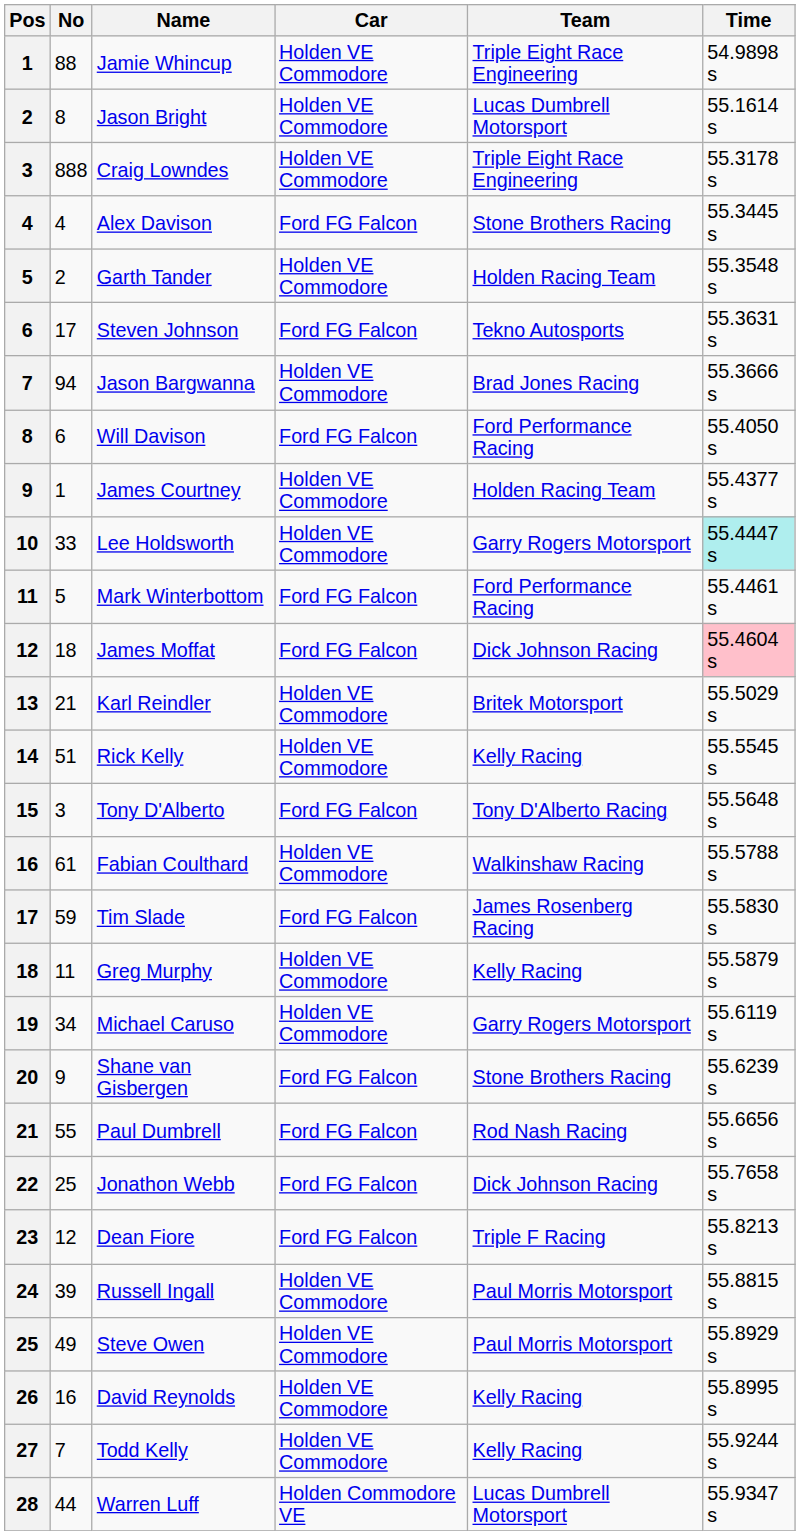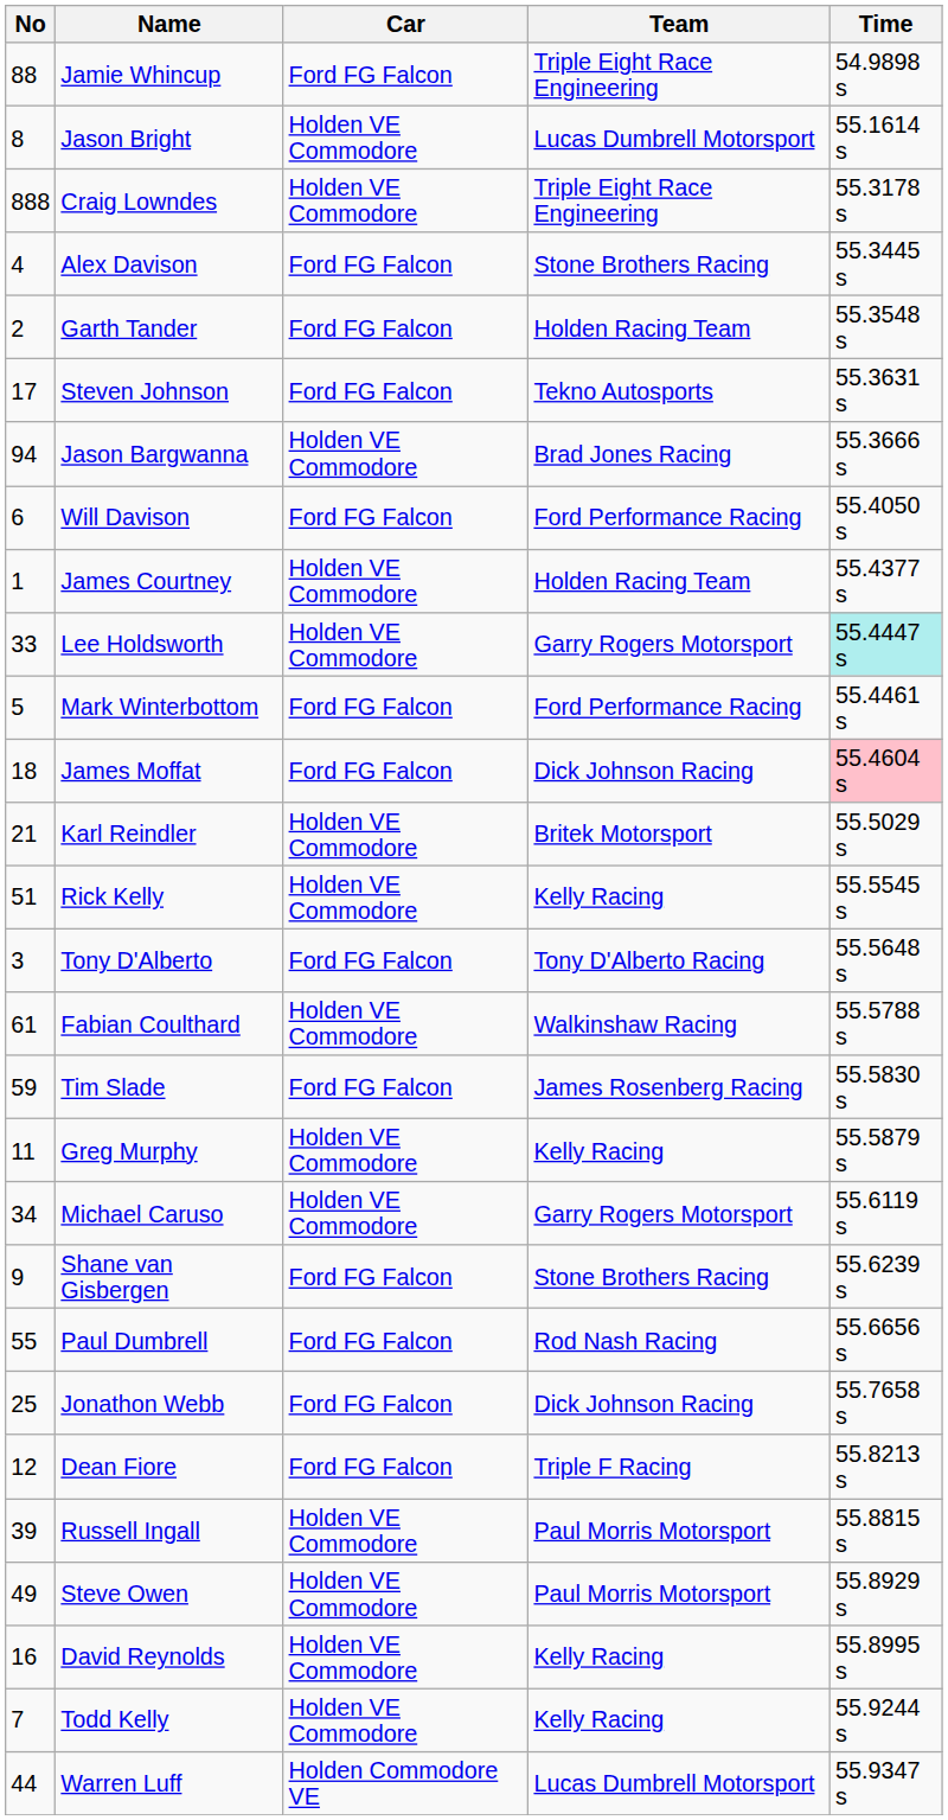 <table class="wikitable" style="font-size: 95%;">
 <tr>
-<th>Pos</th>
 <th>No</th>
 <th>Name</th>
 <th>Car</th>
 <th>Team</th>
 <th>Time</th>
 </tr>
 <tr>
-<th>1</th>
 <td>88</td>
 <td><a href='#'>Jamie Whincup</a></td>
-<td><a href='#'>Holden VE Commodore</a></td>
+<td><a href='#'>Ford FG Falcon</a></td>
 <td><a href='#'>Triple Eight Race Engineering</a></td>
 <td>54.9898 s</td>
 </tr>
 <tr>
-<th>2</th>
 <td>8</td>
 <td><a href='#'>Jason Bright</a></td>
 <td><a href='#'>Holden VE Commodore</a></td>
 <td><a href='#'>Lucas Dumbrell Motorsport</a></td>
 <td>55.1614 s</td>
 </tr>
 <tr>
-<th>3</th>
 <td>888</td>
 <td><a href='#'>Craig Lowndes</a></td>
 <td><a href='#'>Holden VE Commodore</a></td>
 <td><a href='#'>Triple Eight Race Engineering</a></td>
 <td>55.3178 s</td>
 </tr>
 <tr>
-<th>4</th>
 <td>4</td>
 <td><a href='#'>Alex Davison</a></td>
 <td><a href='#'>Ford FG Falcon</a></td>
 <td><a href='#'>Stone Brothers Racing</a></td>
 <td>55.3445 s</td>
 </tr>
 <tr>
-<th>5</th>
 <td>2</td>
 <td><a href='#'>Garth Tander</a></td>
-<td><a href='#'>Holden VE Commodore</a></td>
+<td><a href='#'>Ford FG Falcon</a></td>
 <td><a href='#'>Holden Racing Team</a></td>
 <td>55.3548 s</td>
 </tr>
 <tr>
-<th>6</th>
 <td>17</td>
 <td><a href='#'>Steven Johnson</a></td>
 <td><a href='#'>Ford FG Falcon</a></td>
 <td><a href='#'>Tekno Autosports</a></td>
 <td>55.3631 s</td>
 </tr>
 <tr>
-<th>7</th>
 <td>94</td>
 <td><a href='#'>Jason Bargwanna</a></td>
 <td><a href='#'>Holden VE Commodore</a></td>
 <td><a href='#'>Brad Jones Racing</a></td>
 <td>55.3666 s</td>
 </tr>
 <tr>
-<th>8</th>
 <td>6</td>
 <td><a href='#'>Will Davison</a></td>
 <td><a href='#'>Ford FG Falcon</a></td>
 <td><a href='#'>Ford Performance Racing</a></td>
 <td>55.4050 s</td>
 </tr>
 <tr>
-<th>9</th>
 <td>1</td>
 <td><a href='#'>James Courtney</a></td>
 <td><a href='#'>Holden VE Commodore</a></td>
 <td><a href='#'>Holden Racing Team</a></td>
 <td>55.4377 s</td>
 </tr>
 <tr>
-<th>10</th>
 <td>33</td>
 <td><a href='#'>Lee Holdsworth</a></td>
 <td><a href='#'>Holden VE Commodore</a></td>
 <td><a href='#'>Garry Rogers Motorsport</a></td>
 <td style="background: paleturquoise;">55.4447 s</td>
 </tr>
 <tr>
-<th>11</th>
 <td>5</td>
 <td><a href='#'>Mark Winterbottom</a></td>
 <td><a href='#'>Ford FG Falcon</a></td>
 <td><a href='#'>Ford Performance Racing</a></td>
 <td>55.4461 s</td>
 </tr>
 <tr>
-<th>12</th>
 <td>18</td>
 <td><a href='#'>James Moffat</a></td>
 <td><a href='#'>Ford FG Falcon</a></td>
 <td><a href='#'>Dick Johnson Racing</a></td>
 <td style="background: pink;">55.4604 s</td>
 </tr>
 <tr>
-<th>13</th>
 <td>21</td>
 <td><a href='#'>Karl Reindler</a></td>
 <td><a href='#'>Holden VE Commodore</a></td>
 <td><a href='#'>Britek Motorsport</a></td>
 <td>55.5029 s</td>
 </tr>
 <tr>
-<th>14</th>
 <td>51</td>
 <td><a href='#'>Rick Kelly</a></td>
 <td><a href='#'>Holden VE Commodore</a></td>
 <td><a href='#'>Kelly Racing</a></td>
 <td>55.5545 s</td>
 </tr>
 <tr>
-<th>15</th>
 <td>3</td>
 <td><a href='#'>Tony D'Alberto</a></td>
 <td><a href='#'>Ford FG Falcon</a></td>
 <td><a href='#'>Tony D'Alberto Racing</a></td>
 <td>55.5648 s</td>
 </tr>
 <tr>
-<th>16</th>
 <td>61</td>
 <td><a href='#'>Fabian Coulthard</a></td>
 <td><a href='#'>Holden VE Commodore</a></td>
 <td><a href='#'>Walkinshaw Racing</a></td>
 <td>55.5788 s</td>
 </tr>
 <tr>
-<th>17</th>
 <td>59</td>
 <td><a href='#'>Tim Slade</a></td>
 <td><a href='#'>Ford FG Falcon</a></td>
 <td><a href='#'>James Rosenberg Racing</a></td>
 <td>55.5830 s</td>
 </tr>
 <tr>
-<th>18</th>
 <td>11</td>
 <td><a href='#'>Greg Murphy</a></td>
 <td><a href='#'>Holden VE Commodore</a></td>
 <td><a href='#'>Kelly Racing</a></td>
 <td>55.5879 s</td>
 </tr>
 <tr>
-<th>19</th>
 <td>34</td>
 <td><a href='#'>Michael Caruso</a></td>
 <td><a href='#'>Holden VE Commodore</a></td>
 <td><a href='#'>Garry Rogers Motorsport</a></td>
 <td>55.6119 s</td>
 </tr>
 <tr>
-<th>20</th>
 <td>9</td>
 <td><a href='#'>Shane van Gisbergen</a></td>
 <td><a href='#'>Ford FG Falcon</a></td>
 <td><a href='#'>Stone Brothers Racing</a></td>
 <td>55.6239 s</td>
 </tr>
 <tr>
-<th>21</th>
 <td>55</td>
 <td><a href='#'>Paul Dumbrell</a></td>
 <td><a href='#'>Ford FG Falcon</a></td>
 <td><a href='#'>Rod Nash Racing</a></td>
 <td>55.6656 s</td>
 </tr>
 <tr>
-<th>22</th>
 <td>25</td>
 <td><a href='#'>Jonathon Webb</a></td>
 <td><a href='#'>Ford FG Falcon</a></td>
 <td><a href='#'>Dick Johnson Racing</a></td>
 <td>55.7658 s</td>
 </tr>
 <tr>
-<th>23</th>
 <td>12</td>
 <td><a href='#'>Dean Fiore</a></td>
 <td><a href='#'>Ford FG Falcon</a></td>
 <td><a href='#'>Triple F Racing</a></td>
 <td>55.8213 s</td>
 </tr>
 <tr>
-<th>24</th>
 <td>39</td>
 <td><a href='#'>Russell Ingall</a></td>
 <td><a href='#'>Holden VE Commodore</a></td>
 <td><a href='#'>Paul Morris Motorsport</a></td>
 <td>55.8815 s</td>
 </tr>
 <tr>
-<th>25</th>
 <td>49</td>
 <td><a href='#'>Steve Owen</a></td>
 <td><a href='#'>Holden VE Commodore</a></td>
 <td><a href='#'>Paul Morris Motorsport</a></td>
 <td>55.8929 s</td>
 </tr>
 <tr>
-<th>26</th>
 <td>16</td>
 <td><a href='#'>David Reynolds</a></td>
 <td><a href='#'>Holden VE Commodore</a></td>
 <td><a href='#'>Kelly Racing</a></td>
 <td>55.8995 s</td>
 </tr>
 <tr>
-<th>27</th>
 <td>7</td>
 <td><a href='#'>Todd Kelly</a></td>
 <td><a href='#'>Holden VE Commodore</a></td>
 <td><a href='#'>Kelly Racing</a></td>
 <td>55.9244 s</td>
 </tr>
 <tr>
-<th>28</th>
 <td>44</td>
 <td><a href='#'>Warren Luff</a></td>
 <td><a href='#'>Holden Commodore VE</a></td>
 <td><a href='#'>Lucas Dumbrell Motorsport</a></td>
 <td>55.9347 s</td>
 </tr>
 </table>
